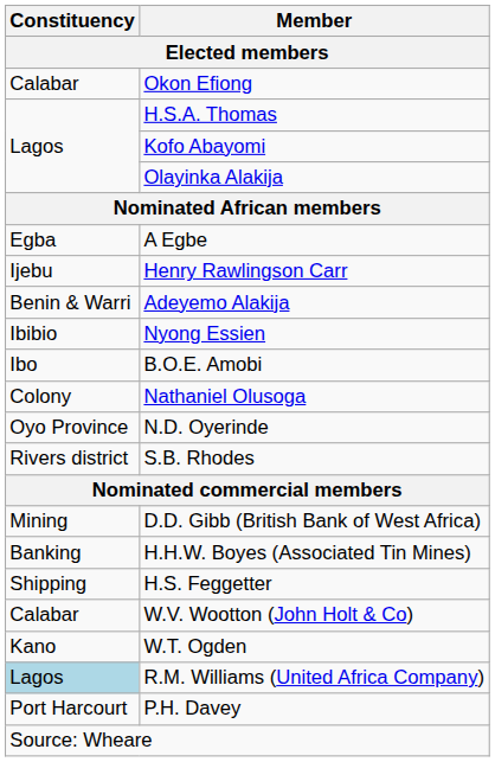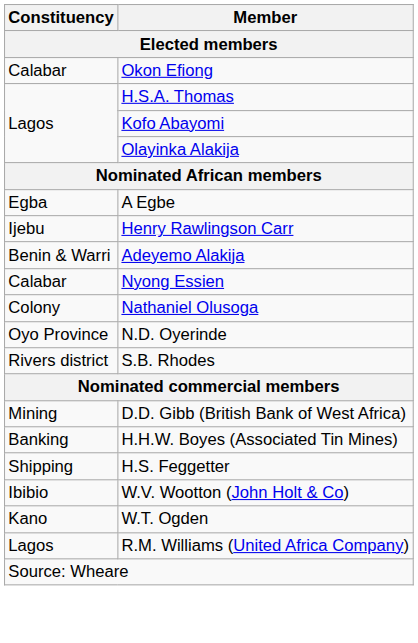 <table class=wikitable>
 <tr>
 <th>Constituency</th>
 <th>Member</th>
 </tr>
 <tr>
 <th colspan=2>Elected members</th>
 </tr>
 <tr>
 <td>Calabar</td>
 <td><a href='#'>Okon Efiong</a></td>
 </tr>
 <tr>
 <td rowspan=3>Lagos</td>
 <td><a href='#'>H.S.A. Thomas</a></td>
 </tr>
 <tr>
 <td><a href='#'>Kofo Abayomi</a></td>
 </tr>
 <tr>
 <td><a href='#'>Olayinka Alakija</a></td>
 </tr>
 <tr>
 <th colspan=2>Nominated African members</th>
 </tr>
 <tr>
 <td>Egba</td>
 <td>A Egbe</td>
 </tr>
 <tr>
 <td>Ijebu</td>
 <td><a href='#'>Henry Rawlingson Carr</a></td>
 </tr>
 <tr>
 <td>Benin & Warri</td>
 <td><a href='#'>Adeyemo Alakija</a></td>
 </tr>
 <tr>
-<td>Ibibio</td>
+<td>Calabar</td>
 <td><a href='#'>Nyong Essien</a></td>
-</tr>
-<tr>
-<td>Ibo</td>
-<td>B.O.E. Amobi</td>
 </tr>
 <tr>
 <td>Colony</td>
 <td><a href='#'>Nathaniel Olusoga</a></td>
 </tr>
 <tr>
 <td>Oyo Province</td>
 <td>N.D. Oyerinde</td>
 </tr>
 <tr>
 <td>Rivers district</td>
 <td>S.B. Rhodes</td>
 </tr>
 <tr>
 <th colspan=2>Nominated commercial members</th>
 </tr>
 <tr>
 <td>Mining</td>
 <td>D.D. Gibb (British Bank of West Africa)</td>
 </tr>
 <tr>
 <td>Banking</td>
 <td>H.H.W. Boyes (Associated Tin Mines)</td>
 </tr>
 <tr>
 <td>Shipping</td>
 <td>H.S. Feggetter</td>
 </tr>
 <tr>
-<td>Calabar</td>
+<td>Ibibio</td>
 <td>W.V. Wootton (<a href='#'>John Holt & Co</a>)</td>
 </tr>
 <tr>
 <td>Kano</td>
 <td>W.T. Ogden</td>
 </tr>
 <tr>
-<td style="background: lightblue;">Lagos</td>
+<td>Lagos</td>
 <td>R.M. Williams (<a href='#'>United Africa Company</a>)</td>
-</tr>
-<tr>
-<td>Port Harcourt</td>
-<td>P.H. Davey</td>
 </tr>
 <tr>
 <td colspan=2>Source: Wheare</td>
 </tr>
 </table>
